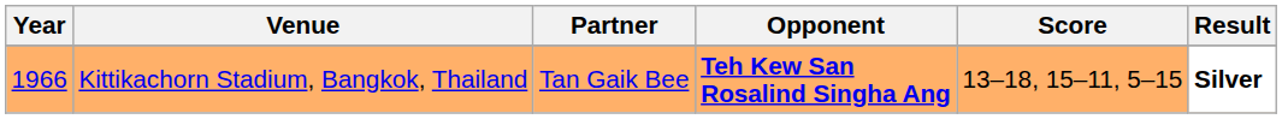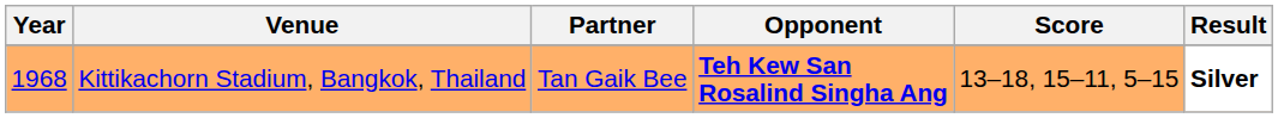 <table class="sortable wikitable" style="font-size: 90%;">
 <tr>
 <th>Year</th>
 <th>Venue</th>
 <th>Partner</th>
 <th>Opponent</th>
 <th>Score</th>
 <th>Result</th>
 </tr>
 <tr>
 </tr>
 <tr style="background:#FFB069">
-<td align="center"><a href='#'>1966</a></td>
+<td align="center"><a href='#'>1968</a></td>
 <td align="left"><a href='#'>Kittikachorn Stadium</a>, <a href='#'>Bangkok</a>, <a href='#'>Thailand</a></td>
 <td align="left"> <a href='#'>Tan Gaik Bee</a></td>
 <td align="left"><strong> <a href='#'>Teh Kew San</a><br> <a href='#'>Rosalind Singha Ang</a></strong></td>
 <td align="left">13–18, 15–11, 5–15</td>
 <td style="text-align:left; background:white"> <strong>Silver</strong></td>
 </tr>
 </table>
